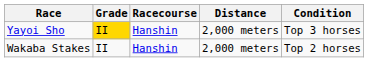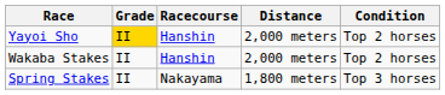 <table class="wikitable">
 <tr>
 <th>Race</th>
 <th>Grade</th>
 <th>Racecourse</th>
 <th>Distance</th>
 <th>Condition</th>
 </tr>
 <tr>
 <td><a href='#'>Yayoi Sho</a></td>
 <td style="background: gold;">II</td>
 <td><a href='#'>Hanshin</a></td>
 <td>2,000 meters</td>
-<td>Top 3 horses</td>
+<td>Top 2 horses</td>
 </tr>
 <tr>
 <td>Wakaba Stakes</td>
 <td>II</td>
 <td><a href='#'>Hanshin</a></td>
 <td>2,000 meters</td>
 <td>Top 2 horses</td>
 </tr>
+<tr>
+<td><a href='#'>Spring Stakes</a></td>
+<td>II</td>
+<td>Nakayama</td>
+<td>1,800 meters</td>
+<td>Top 3 horses</td>
+</tr>
 </table>
